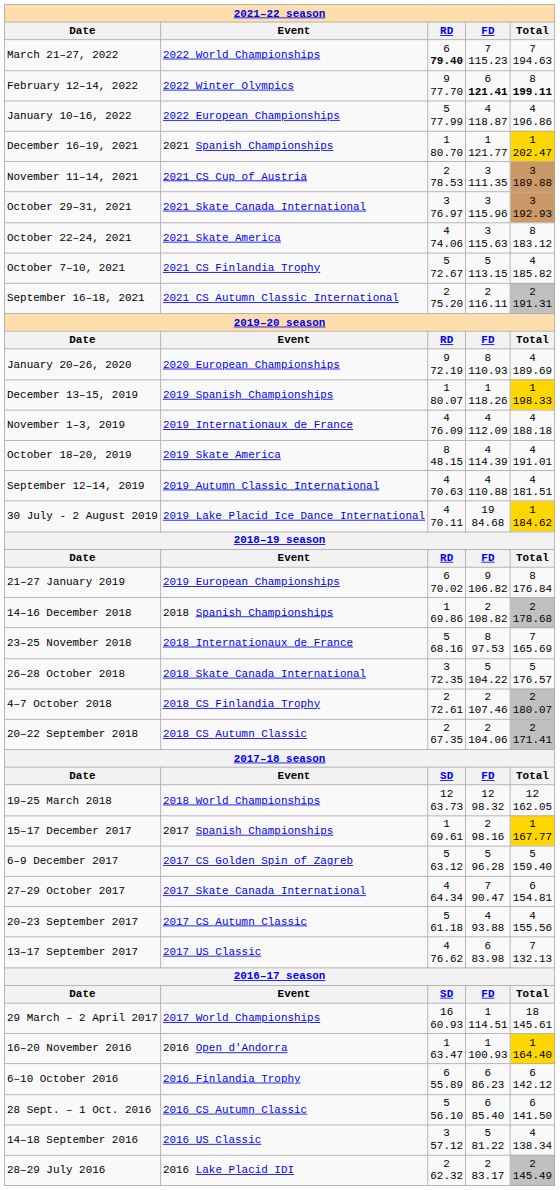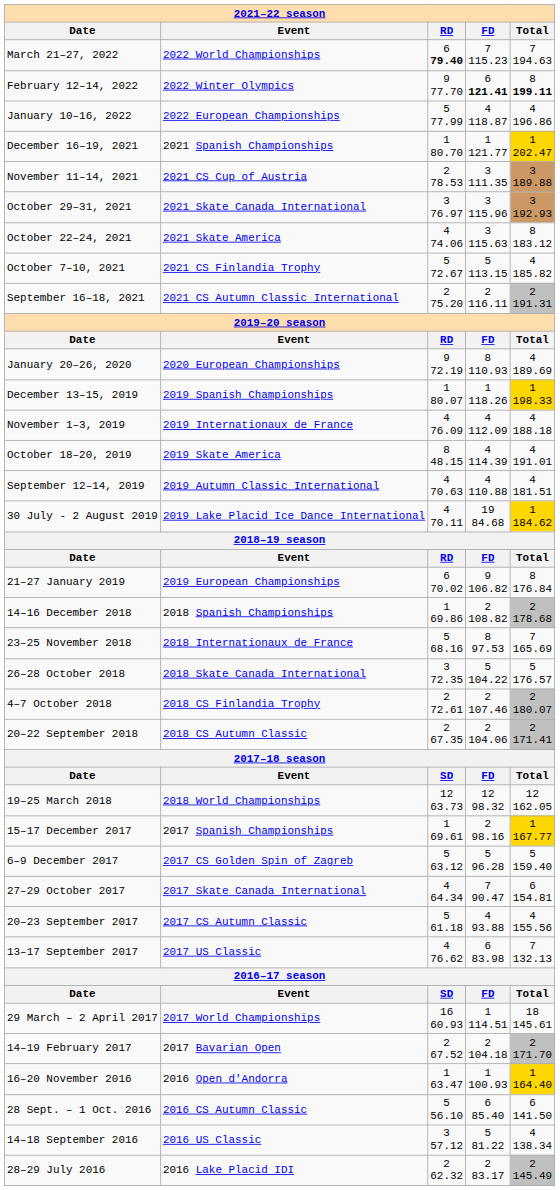 <table class="wikitable">
 <tr>
 <td style="background-color: #ffdead; " colspan=5 align=center><a href='#'><strong>2021–22 season</strong></a></td>
 </tr>
 <tr>
 <th>Date</th>
 <th>Event</th>
 <th><a href='#'>RD</a></th>
 <th><a href='#'>FD</a></th>
 <th>Total</th>
 </tr>
 <tr>
 <td>March 21–27, 2022</td>
 <td><a href='#'>2022 World Championships</a></td>
 <td align=center>6 <br> <strong>79.40</strong></td>
 <td align=center>7 <br> 115.23</td>
 <td align=center>7 <br> 194.63</td>
 </tr>
 <tr>
 <td>February 12–14, 2022</td>
 <td><a href='#'>2022 Winter Olympics</a></td>
 <td align=center>9 <br> 77.70</td>
 <td align=center>6 <br> <strong>121.41</strong></td>
 <td align=center>8 <br> <strong>199.11</strong></td>
 </tr>
 <tr>
 <td>January 10–16, 2022</td>
 <td><a href='#'>2022 European Championships</a></td>
 <td align=center>5 <br> 77.99</td>
 <td align=center>4 <br> 118.87</td>
 <td align=center>4 <br> 196.86</td>
 </tr>
 <tr>
 <td>December 16–19, 2021</td>
 <td>2021 <a href='#'>Spanish Championships</a></td>
 <td align=center>1 <br> 80.70</td>
 <td align=center>1 <br> 121.77</td>
 <td align=center bgcolor=gold>1 <br> 202.47</td>
 </tr>
 <tr>
 <td>November 11–14, 2021</td>
 <td><a href='#'>2021 CS Cup of Austria</a></td>
 <td align=center>2 <br> 78.53</td>
 <td align=center>3 <br> 111.35</td>
 <td align=center bgcolor=cc9966>3 <br> 189.88</td>
 </tr>
 <tr>
 <td>October 29–31, 2021</td>
 <td><a href='#'>2021 Skate Canada International</a></td>
 <td align=center>3 <br> 76.97</td>
 <td align=center>3 <br> 115.96</td>
 <td align=center bgcolor=cc9966>3 <br> 192.93</td>
 </tr>
 <tr>
 <td>October 22–24, 2021</td>
 <td><a href='#'>2021 Skate America</a></td>
 <td align=center>4 <br> 74.06</td>
 <td align=center>3 <br> 115.63</td>
 <td align=center>8 <br> 183.12</td>
 </tr>
 <tr>
 <td>October 7–10, 2021</td>
 <td><a href='#'>2021 CS Finlandia Trophy</a></td>
 <td align=center>5 <br> 72.67</td>
 <td align=center>5 <br> 113.15</td>
 <td align=center>4 <br> 185.82</td>
 </tr>
 <tr>
 <td>September 16–18, 2021</td>
 <td><a href='#'>2021 CS Autumn Classic International</a></td>
 <td align=center>2 <br> 75.20</td>
 <td align=center>2 <br> 116.11</td>
 <td align=center bgcolor=silver>2 <br> 191.31</td>
 </tr>
 <tr>
 <th colspan="5" style="background-color: #ffdead; " align="center"><a href='#'><strong>2019–20 season</strong></a></th>
 </tr>
 <tr>
 <th>Date</th>
 <th>Event</th>
 <th><a href='#'>RD</a></th>
 <th><a href='#'>FD</a></th>
 <th>Total</th>
 </tr>
 <tr>
 <td>January 20–26, 2020</td>
 <td><a href='#'>2020 European Championships</a></td>
 <td align=center>9 <br> 72.19</td>
 <td align=center>8 <br> 110.93</td>
 <td align=center>4 <br> 189.69</td>
 </tr>
 <tr>
 <td>December 13–15, 2019</td>
 <td><a href='#'>2019 Spanish Championships</a></td>
 <td align=center>1 <br> 80.07</td>
 <td align=center>1 <br> 118.26</td>
 <td align=center bgcolor=gold>1 <br> 198.33</td>
 </tr>
 <tr>
 <td>November 1–3, 2019</td>
 <td><a href='#'>2019 Internationaux de France</a></td>
 <td align=center>4 <br> 76.09</td>
 <td align=center>4 <br> 112.09</td>
 <td align=center>4 <br> 188.18</td>
 </tr>
 <tr>
 <td>October 18–20, 2019</td>
 <td><a href='#'>2019 Skate America</a></td>
 <td align=center>8 <br> 48.15</td>
 <td align=center>4 <br> 114.39</td>
 <td align=center>4 <br> 191.01</td>
 </tr>
 <tr>
 <td>September 12–14, 2019</td>
 <td><a href='#'>2019 Autumn Classic International</a></td>
 <td align=center>4 <br> 70.63</td>
 <td align=center>4 <br> 110.88</td>
 <td align=center>4 <br> 181.51</td>
 </tr>
 <tr>
 <td>30 July - 2 August 2019</td>
 <td><a href='#'>2019 Lake Placid Ice Dance International</a></td>
 <td align=center>4 <br> 70.11</td>
 <td align=center>19 <br> 84.68</td>
 <td align=center bgcolor=gold>1 <br> 184.62</td>
 </tr>
 <tr>
 <th colspan=5><a href='#'>2018–19 season</a></th>
 </tr>
 <tr>
 <th>Date</th>
 <th>Event</th>
 <th><a href='#'>RD</a></th>
 <th><a href='#'>FD</a></th>
 <th>Total</th>
 </tr>
 <tr>
 <td>21–27 January 2019</td>
 <td><a href='#'>2019 European Championships</a></td>
 <td align=center>6 <br> 70.02</td>
 <td align=center>9 <br> 106.82</td>
 <td align=center>8 <br> 176.84</td>
 </tr>
 <tr>
 <td>14–16 December 2018</td>
 <td>2018 <a href='#'>Spanish Championships</a></td>
 <td align=center>1 <br> 69.86</td>
 <td align=center>2 <br> 108.82</td>
 <td align=center bgcolor=silver>2 <br> 178.68</td>
 </tr>
 <tr>
 <td>23–25 November 2018</td>
 <td><a href='#'>2018 Internationaux de France</a></td>
 <td align=center>5 <br> 68.16</td>
 <td align=center>8 <br> 97.53</td>
 <td align=center>7 <br> 165.69</td>
 </tr>
 <tr>
 <td>26–28 October 2018</td>
 <td><a href='#'>2018 Skate Canada International</a></td>
 <td align=center>3 <br> 72.35</td>
 <td align=center>5 <br> 104.22</td>
 <td align=center>5 <br> 176.57</td>
 </tr>
 <tr>
 <td>4–7 October 2018</td>
 <td><a href='#'>2018 CS Finlandia Trophy</a></td>
 <td align=center>2 <br> 72.61</td>
 <td align=center>2 <br> 107.46</td>
 <td align=center bgcolor=Silver>2 <br> 180.07</td>
 </tr>
 <tr>
 <td>20–22 September 2018</td>
 <td><a href='#'>2018 CS Autumn Classic</a></td>
 <td align=center>2 <br> 67.35</td>
 <td align=center>2 <br> 104.06</td>
 <td align=center bgcolor=Silver>2 <br> 171.41</td>
 </tr>
 <tr>
 <th colspan=5><a href='#'>2017–18 season</a></th>
 </tr>
 <tr>
 <th>Date</th>
 <th>Event</th>
 <th><a href='#'>SD</a></th>
 <th><a href='#'>FD</a></th>
 <th>Total</th>
 </tr>
 <tr>
 <td>19–25 March 2018</td>
 <td><a href='#'>2018 World Championships</a></td>
 <td align=center>12 <br> 63.73</td>
 <td align=center>12 <br> 98.32</td>
 <td align=center>12 <br> 162.05</td>
 </tr>
 <tr>
 <td>15–17 December 2017</td>
 <td>2017 <a href='#'>Spanish Championships</a></td>
 <td align=center>1 <br> 69.61</td>
 <td align=center>2 <br> 98.16</td>
 <td align=center bgcolor=Gold>1 <br> 167.77</td>
 </tr>
 <tr>
 <td>6–9 December 2017</td>
 <td><a href='#'>2017 CS Golden Spin of Zagreb</a></td>
 <td align=center>5 <br> 63.12</td>
 <td align=center>5 <br> 96.28</td>
 <td align=center>5 <br> 159.40</td>
 </tr>
 <tr>
 <td>27–29 October 2017</td>
 <td><a href='#'>2017 Skate Canada International</a></td>
 <td align=center>4 <br> 64.34</td>
 <td align=center>7 <br> 90.47</td>
 <td align=center>6 <br> 154.81</td>
 </tr>
 <tr>
 <td>20–23 September 2017</td>
 <td><a href='#'>2017 CS Autumn Classic</a></td>
 <td align=center>5 <br> 61.18</td>
 <td align=center>4 <br> 93.88</td>
 <td align=center>4 <br> 155.56</td>
 </tr>
 <tr>
 <td>13–17 September 2017</td>
 <td><a href='#'>2017 US Classic</a></td>
 <td align=center>4 <br> 76.62</td>
 <td align=center>6 <br> 83.98</td>
 <td align=center>7 <br> 132.13</td>
 </tr>
 <tr>
 <th colspan=5><a href='#'>2016–17 season</a></th>
 </tr>
 <tr>
 <th>Date</th>
 <th>Event</th>
 <th><a href='#'>SD</a></th>
 <th><a href='#'>FD</a></th>
 <th>Total</th>
 </tr>
 <tr>
 <td>29 March  – 2 April 2017</td>
 <td><a href='#'>2017 World Championships</a></td>
 <td align=center>16 <br> 60.93</td>
 <td align=center>1 <br> 114.51</td>
 <td align=center>18 <br> 145.61</td>
 </tr>
 <tr>
+<td>14–19 February 2017</td>
+<td>2017 <a href='#'>Bavarian Open</a></td>
+<td align=center>2 <br> 67.52</td>
+<td align=center>2 <br> 104.18</td>
+<td align=center bgcolor=silver>2 <br> 171.70</td>
+</tr>
+<tr>
 <td>16–20 November 2016</td>
 <td>2016 <a href='#'>Open d'Andorra</a></td>
 <td align=center>1 <br> 63.47</td>
 <td align=center>1 <br> 100.93</td>
 <td align=center bgcolor=gold>1 <br> 164.40</td>
-</tr>
-<tr>
-<td>6–10 October 2016</td>
-<td><a href='#'>2016 Finlandia Trophy</a></td>
-<td align=center>6 <br> 55.89</td>
-<td align=center>6 <br> 86.23</td>
-<td align=center>6 <br> 142.12</td>
 </tr>
 <tr>
 <td>28 Sept. – 1 Oct. 2016</td>
 <td><a href='#'>2016 CS Autumn Classic</a></td>
 <td align=center>5 <br> 56.10</td>
 <td align=center>6 <br> 85.40</td>
 <td align=center>6 <br> 141.50</td>
 </tr>
 <tr>
 <td>14–18 September 2016</td>
 <td><a href='#'>2016 US Classic</a></td>
 <td align=center>3 <br> 57.12</td>
 <td align=center>5 <br> 81.22</td>
 <td align=center>4 <br> 138.34</td>
 </tr>
 <tr>
 <td>28–29 July 2016</td>
 <td>2016 <a href='#'>Lake Placid IDI</a></td>
 <td align=center>2 <br> 62.32</td>
 <td align=center>2 <br> 83.17</td>
 <td align=center bgcolor=silver>2 <br> 145.49</td>
 </tr>
 </table>
